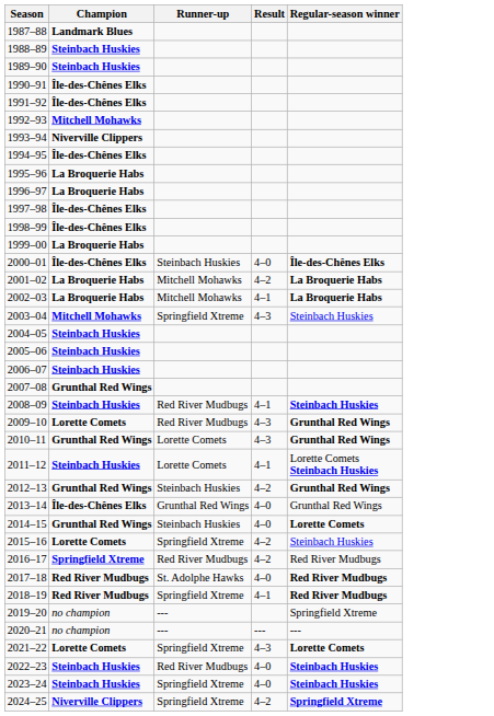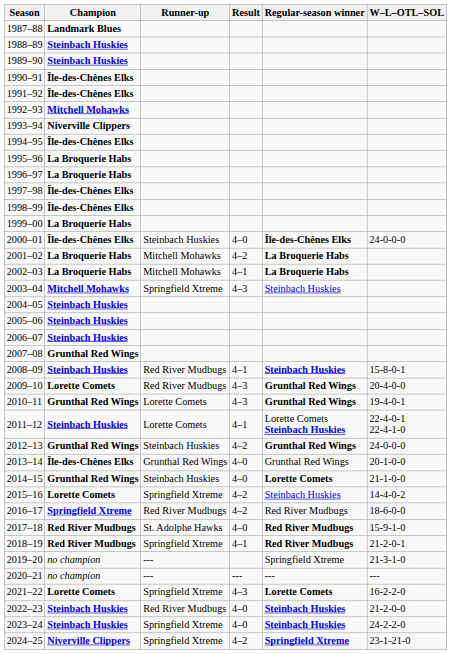 <table class="wikitable">
 <tr>
 <th>Season</th>
 <th>Champion</th>
 <th>Runner-up</th>
 <th>Result</th>
 <th>Regular-season winner</th>
+<th>W–L–OTL–SOL</th>
 </tr>
 <tr>
 <td>1987–88</td>
 <td><strong>Landmark Blues</strong></td>
+<td></td>
 <td></td>
 <td></td>
 <td></td>
 </tr>
 <tr>
 <td>1988–89</td>
 <td><strong><a href='#'>Steinbach Huskies</a></strong></td>
 <td></td>
 <td></td>
 <td></td>
+<td></td>
 </tr>
 <tr>
 <td>1989–90</td>
 <td><strong><a href='#'>Steinbach Huskies</a></strong></td>
+<td></td>
 <td></td>
 <td></td>
 <td></td>
 </tr>
 <tr>
 <td>1990–91</td>
 <td><strong>Île-des-Chênes Elks</strong></td>
 <td></td>
 <td></td>
 <td></td>
+<td></td>
 </tr>
 <tr>
 <td>1991–92</td>
 <td><strong>Île-des-Chênes Elks</strong></td>
+<td></td>
 <td></td>
 <td></td>
 <td></td>
 </tr>
 <tr>
 <td>1992–93</td>
 <td><strong><a href='#'>Mitchell Mohawks</a></strong></td>
 <td></td>
 <td></td>
 <td></td>
+<td></td>
 </tr>
 <tr>
 <td>1993–94</td>
 <td><strong>Niverville Clippers</strong></td>
+<td></td>
 <td></td>
 <td></td>
 <td></td>
 </tr>
 <tr>
 <td>1994–95</td>
 <td><strong>Île-des-Chênes Elks</strong></td>
 <td></td>
 <td></td>
 <td></td>
+<td></td>
 </tr>
 <tr>
 <td>1995–96</td>
 <td><strong>La Broquerie Habs</strong></td>
+<td></td>
 <td></td>
 <td></td>
 <td></td>
 </tr>
 <tr>
 <td>1996–97</td>
 <td><strong>La Broquerie Habs</strong></td>
 <td></td>
 <td></td>
 <td></td>
+<td></td>
 </tr>
 <tr>
 <td>1997–98</td>
 <td><strong>Île-des-Chênes Elks</strong></td>
+<td></td>
 <td></td>
 <td></td>
 <td></td>
 </tr>
 <tr>
 <td>1998–99</td>
 <td><strong>Île-des-Chênes Elks</strong></td>
 <td></td>
 <td></td>
 <td></td>
+<td></td>
 </tr>
 <tr>
 <td>1999–00</td>
 <td><strong>La Broquerie Habs</strong></td>
+<td></td>
 <td></td>
 <td></td>
 <td></td>
 </tr>
 <tr>
 <td>2000–01</td>
 <td><strong>Île-des-Chênes Elks</strong></td>
 <td>Steinbach Huskies</td>
 <td>4–0</td>
 <td><strong>Île-des-Chênes Elks</strong></td>
+<td>24-0-0-0</td>
 </tr>
 <tr>
 <td>2001–02</td>
 <td><strong>La Broquerie Habs</strong></td>
 <td>Mitchell Mohawks</td>
 <td>4–2</td>
 <td><strong>La Broquerie Habs</strong></td>
+<td></td>
 </tr>
 <tr>
 <td>2002–03</td>
 <td><strong>La Broquerie Habs</strong></td>
 <td>Mitchell Mohawks</td>
 <td>4–1</td>
 <td><strong>La Broquerie Habs</strong></td>
+<td></td>
 </tr>
 <tr>
 <td>2003–04</td>
 <td><strong><a href='#'>Mitchell Mohawks</a></strong></td>
 <td>Springfield Xtreme</td>
 <td>4–3</td>
 <td><a href='#'>Steinbach Huskies</a></td>
+<td></td>
 </tr>
 <tr>
 <td>2004–05</td>
 <td><strong><a href='#'>Steinbach Huskies</a></strong></td>
+<td></td>
 <td></td>
 <td></td>
 <td></td>
 </tr>
 <tr>
 <td>2005–06</td>
 <td><strong><a href='#'>Steinbach Huskies</a></strong></td>
 <td></td>
 <td></td>
 <td></td>
+<td></td>
 </tr>
 <tr>
 <td>2006–07</td>
 <td><strong><a href='#'>Steinbach Huskies</a></strong></td>
+<td></td>
 <td></td>
 <td></td>
 <td></td>
 </tr>
 <tr>
 <td>2007–08</td>
 <td><strong>Grunthal Red Wings</strong></td>
 <td></td>
 <td></td>
 <td></td>
+<td></td>
 </tr>
 <tr>
 <td>2008–09</td>
 <td><strong><a href='#'>Steinbach Huskies</a></strong></td>
 <td>Red River Mudbugs</td>
 <td>4–1</td>
 <td><strong><a href='#'>Steinbach Huskies</a></strong></td>
+<td>15-8-0-1</td>
 </tr>
 <tr>
 <td>2009–10</td>
 <td><strong>Lorette Comets</strong></td>
 <td>Red River Mudbugs</td>
 <td>4–3</td>
 <td><strong>Grunthal Red Wings</strong></td>
+<td>20-4-0-0</td>
 </tr>
 <tr>
 <td>2010–11</td>
 <td><strong>Grunthal Red Wings</strong></td>
 <td>Lorette Comets</td>
 <td>4–3</td>
 <td><strong>Grunthal Red Wings</strong></td>
+<td>19-4-0-1</td>
 </tr>
 <tr>
 <td>2011–12</td>
 <td><strong><a href='#'>Steinbach Huskies</a></strong></td>
 <td>Lorette Comets</td>
 <td>4–1</td>
 <td>Lorette Comets<br><strong><a href='#'>Steinbach Huskies</a></strong></td>
+<td>22-4-0-1<br>22-4-1-0</td>
 </tr>
 <tr>
 <td>2012–13</td>
 <td><strong>Grunthal Red Wings</strong></td>
 <td>Steinbach Huskies</td>
 <td>4–2</td>
 <td><strong>Grunthal Red Wings</strong></td>
+<td>24-0-0-0</td>
 </tr>
 <tr>
 <td>2013–14</td>
 <td><strong>Île-des-Chênes Elks</strong></td>
 <td>Grunthal Red Wings</td>
 <td>4–0</td>
 <td>Grunthal Red Wings</td>
+<td>20-1-0-0</td>
 </tr>
 <tr>
 <td>2014–15</td>
 <td><strong>Grunthal Red Wings</strong></td>
 <td>Steinbach Huskies</td>
 <td>4–0</td>
 <td><strong>Lorette Comets</strong></td>
+<td>21-1-0-0</td>
 </tr>
 <tr>
 <td>2015–16</td>
 <td><strong>Lorette Comets</strong></td>
 <td>Springfield Xtreme</td>
 <td>4–2</td>
 <td><a href='#'>Steinbach Huskies</a></td>
+<td>14-4-0-2</td>
 </tr>
 <tr>
 <td>2016–17</td>
 <td><strong><a href='#'>Springfield Xtreme</a></strong></td>
 <td>Red River Mudbugs</td>
 <td>4–2</td>
 <td>Red River Mudbugs</td>
+<td>18-6-0-0</td>
 </tr>
 <tr>
 <td>2017–18</td>
 <td><strong>Red River Mudbugs</strong></td>
 <td>St. Adolphe Hawks</td>
 <td>4–0</td>
 <td><strong>Red River Mudbugs</strong></td>
+<td>15-9-1-0</td>
 </tr>
 <tr>
 <td>2018–19</td>
 <td><strong>Red River Mudbugs</strong></td>
 <td>Springfield Xtreme</td>
 <td>4–1</td>
 <td><strong>Red River Mudbugs</strong></td>
+<td>21-2-0-1</td>
 </tr>
 <tr>
 <td>2019–20</td>
 <td><em>no champion</em></td>
 <td>---</td>
 <td></td>
 <td>Springfield Xtreme</td>
+<td>21-3-1-0</td>
 </tr>
 <tr>
 <td>2020–21</td>
 <td><em>no champion</em></td>
+<td>---</td>
 <td>---</td>
 <td>---</td>
 <td>---</td>
 </tr>
 <tr>
 <td>2021–22</td>
 <td><strong>Lorette Comets</strong></td>
 <td>Springfield Xtreme</td>
 <td>4–3</td>
 <td><strong>Lorette Comets</strong></td>
+<td>16-2-2-0</td>
 </tr>
 <tr>
 <td>2022–23</td>
 <td><strong><a href='#'>Steinbach Huskies</a></strong></td>
 <td>Red River Mudbugs</td>
 <td>4–0</td>
 <td><strong><a href='#'>Steinbach Huskies</a></strong></td>
+<td>21-2-0-0</td>
 </tr>
 <tr>
 <td>2023–24</td>
 <td><strong><a href='#'>Steinbach Huskies</a></strong></td>
 <td>Springfield Xtreme</td>
 <td>4–0</td>
 <td><strong><a href='#'>Steinbach Huskies</a></strong></td>
+<td>24-2-2-0</td>
 </tr>
 <tr>
 <td>2024–25</td>
 <td><strong><a href='#'>Niverville Clippers</a></strong></td>
 <td>Springfield Xtreme</td>
 <td>4–2</td>
 <td><strong><a href='#'>Springfield Xtreme</a></strong></td>
+<td>23-1-21-0</td>
 </tr>
 </table>
